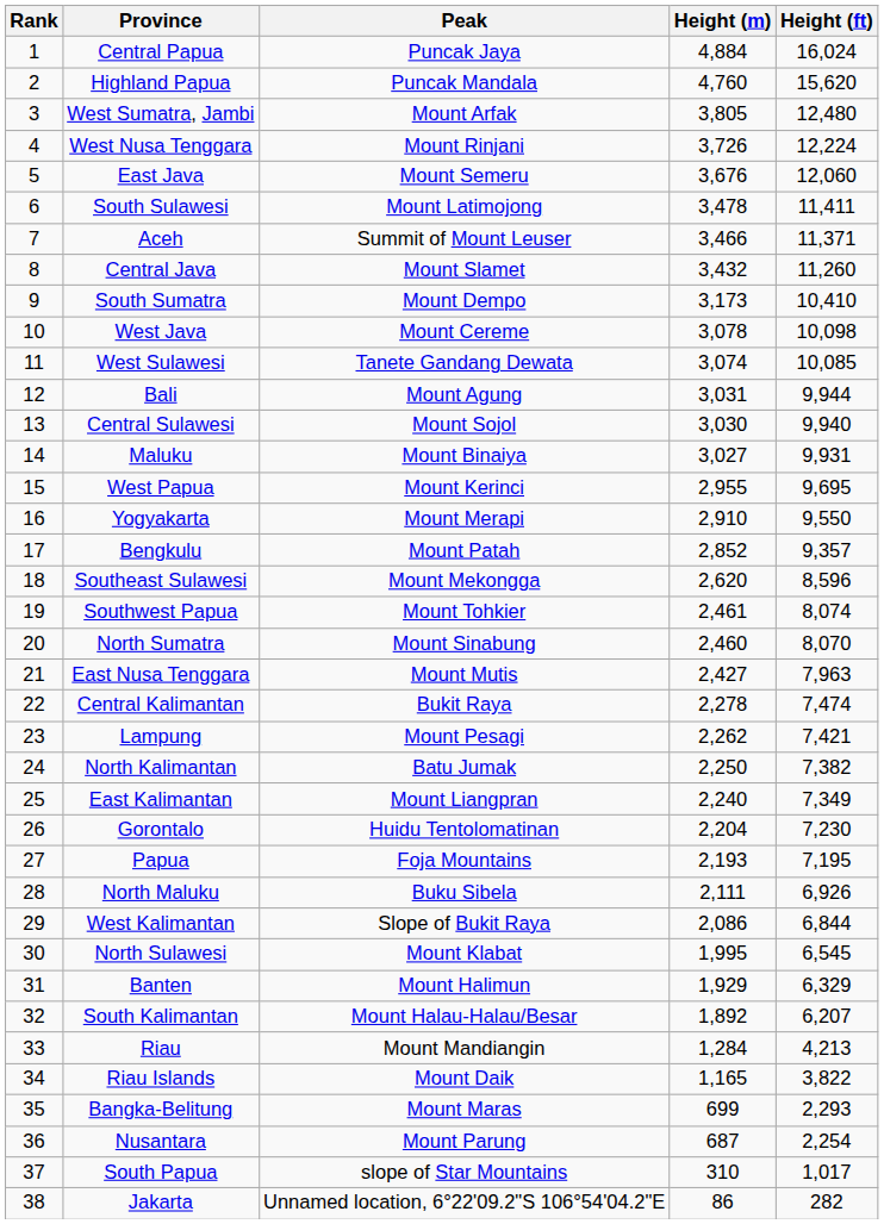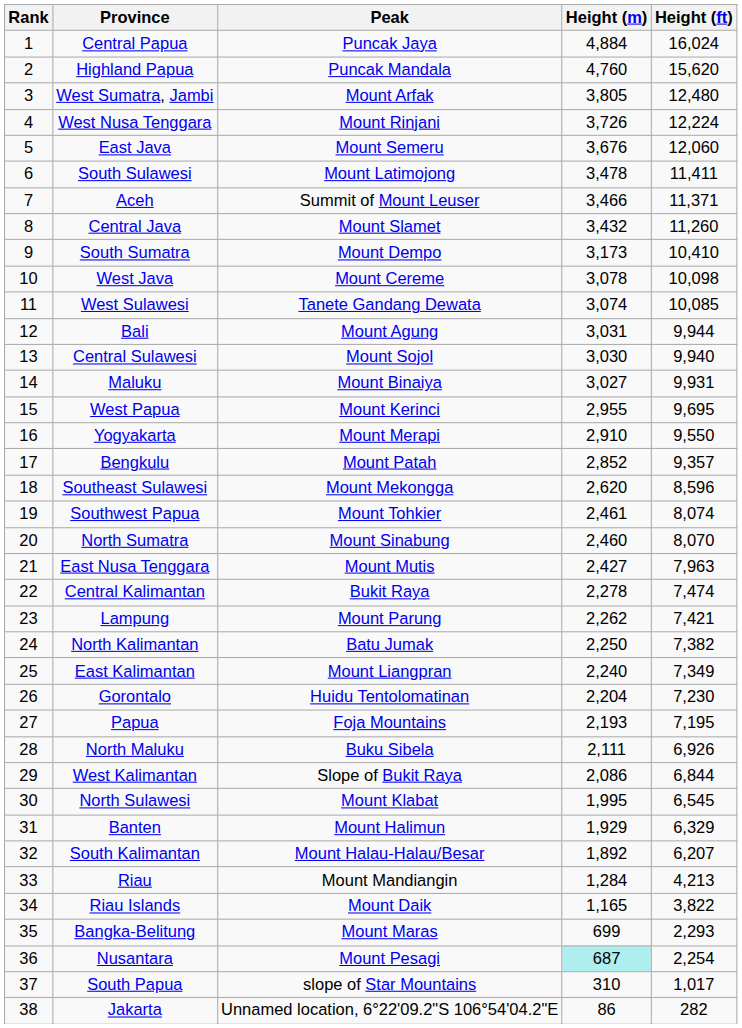 <table class="wikitable sortable" style="text-align:center;">
 <tr>
 <th>Rank</th>
 <th>Province</th>
 <th>Peak</th>
 <th>Height (<a href='#'>m</a>)</th>
 <th>Height (<a href='#'>ft</a>)</th>
 </tr>
 <tr>
 <td>1</td>
 <td><a href='#'>Central Papua</a></td>
 <td><a href='#'>Puncak Jaya</a></td>
 <td>4,884</td>
 <td>16,024</td>
 </tr>
 <tr>
 <td>2</td>
 <td><a href='#'>Highland Papua</a></td>
 <td><a href='#'>Puncak Mandala</a></td>
 <td>4,760</td>
 <td>15,620</td>
 </tr>
 <tr>
 <td>3</td>
 <td><a href='#'>West Sumatra</a>, <a href='#'>Jambi</a></td>
 <td><a href='#'>Mount Arfak</a></td>
 <td>3,805</td>
 <td>12,480</td>
 </tr>
 <tr>
 <td>4</td>
 <td><a href='#'>West Nusa Tenggara</a></td>
 <td><a href='#'>Mount Rinjani</a></td>
 <td>3,726</td>
 <td>12,224</td>
 </tr>
 <tr>
 <td>5</td>
 <td><a href='#'>East Java</a></td>
 <td><a href='#'>Mount Semeru</a></td>
 <td>3,676</td>
 <td>12,060</td>
 </tr>
 <tr>
 <td>6</td>
 <td><a href='#'>South Sulawesi</a></td>
 <td><a href='#'>Mount Latimojong</a></td>
 <td>3,478</td>
 <td>11,411</td>
 </tr>
 <tr>
 <td>7</td>
 <td><a href='#'>Aceh</a></td>
 <td>Summit of <a href='#'>Mount Leuser</a></td>
 <td>3,466</td>
 <td>11,371</td>
 </tr>
 <tr>
 <td>8</td>
 <td><a href='#'>Central Java</a></td>
 <td><a href='#'>Mount Slamet</a></td>
 <td>3,432</td>
 <td>11,260</td>
 </tr>
 <tr>
 <td>9</td>
 <td><a href='#'>South Sumatra</a></td>
 <td><a href='#'>Mount Dempo</a></td>
 <td>3,173</td>
 <td>10,410</td>
 </tr>
 <tr>
 <td>10</td>
 <td><a href='#'>West Java</a></td>
 <td><a href='#'>Mount Cereme</a></td>
 <td>3,078</td>
 <td>10,098</td>
 </tr>
 <tr>
 <td>11</td>
 <td><a href='#'>West Sulawesi</a></td>
 <td><a href='#'>Tanete Gandang Dewata</a></td>
 <td>3,074</td>
 <td>10,085</td>
 </tr>
 <tr>
 <td>12</td>
 <td><a href='#'>Bali</a></td>
 <td><a href='#'>Mount Agung</a></td>
 <td>3,031</td>
 <td>9,944</td>
 </tr>
 <tr>
 <td>13</td>
 <td><a href='#'>Central Sulawesi</a></td>
 <td><a href='#'>Mount Sojol</a></td>
 <td>3,030</td>
 <td>9,940</td>
 </tr>
 <tr>
 <td>14</td>
 <td><a href='#'>Maluku</a></td>
 <td><a href='#'>Mount Binaiya</a></td>
 <td>3,027</td>
 <td>9,931</td>
 </tr>
 <tr>
 <td>15</td>
 <td><a href='#'>West Papua</a></td>
 <td><a href='#'>Mount Kerinci</a></td>
 <td>2,955</td>
 <td>9,695</td>
 </tr>
 <tr>
 <td>16</td>
 <td><a href='#'>Yogyakarta</a></td>
 <td><a href='#'>Mount Merapi</a></td>
 <td>2,910</td>
 <td>9,550</td>
 </tr>
 <tr>
 <td>17</td>
 <td><a href='#'>Bengkulu</a></td>
 <td><a href='#'>Mount Patah</a></td>
 <td>2,852</td>
 <td>9,357</td>
 </tr>
 <tr>
 <td>18</td>
 <td><a href='#'>Southeast Sulawesi</a></td>
 <td><a href='#'>Mount Mekongga</a></td>
 <td>2,620</td>
 <td>8,596</td>
 </tr>
 <tr>
 <td>19</td>
 <td><a href='#'>Southwest Papua</a></td>
 <td><a href='#'>Mount Tohkier</a></td>
 <td>2,461</td>
 <td>8,074</td>
 </tr>
 <tr>
 <td>20</td>
 <td><a href='#'>North Sumatra</a></td>
 <td><a href='#'>Mount Sinabung</a></td>
 <td>2,460</td>
 <td>8,070</td>
 </tr>
 <tr>
 <td>21</td>
 <td><a href='#'>East Nusa Tenggara</a></td>
 <td><a href='#'>Mount Mutis</a></td>
 <td>2,427</td>
 <td>7,963</td>
 </tr>
 <tr>
 <td>22</td>
 <td><a href='#'>Central Kalimantan</a></td>
 <td><a href='#'>Bukit Raya</a></td>
 <td>2,278</td>
 <td>7,474</td>
 </tr>
 <tr>
 <td>23</td>
 <td><a href='#'>Lampung</a></td>
-<td><a href='#'>Mount Pesagi</a></td>
+<td><a href='#'>Mount Parung</a></td>
 <td>2,262</td>
 <td>7,421</td>
 </tr>
 <tr>
 <td>24</td>
 <td><a href='#'>North Kalimantan</a></td>
 <td><a href='#'>Batu Jumak</a></td>
 <td>2,250</td>
 <td>7,382</td>
 </tr>
 <tr>
 <td>25</td>
 <td><a href='#'>East Kalimantan</a></td>
 <td><a href='#'>Mount Liangpran</a></td>
 <td>2,240</td>
 <td>7,349</td>
 </tr>
 <tr>
 <td>26</td>
 <td><a href='#'>Gorontalo</a></td>
 <td><a href='#'>Huidu Tentolomatinan</a></td>
 <td>2,204</td>
 <td>7,230</td>
 </tr>
 <tr>
 <td>27</td>
 <td><a href='#'>Papua</a></td>
 <td><a href='#'>Foja Mountains</a></td>
 <td>2,193</td>
 <td>7,195</td>
 </tr>
 <tr>
 <td>28</td>
 <td><a href='#'>North Maluku</a></td>
 <td><a href='#'>Buku Sibela</a></td>
 <td>2,111</td>
 <td>6,926</td>
 </tr>
 <tr>
 <td>29</td>
 <td><a href='#'>West Kalimantan</a></td>
 <td>Slope of <a href='#'>Bukit Raya</a></td>
 <td>2,086</td>
 <td>6,844</td>
 </tr>
 <tr>
 <td>30</td>
 <td><a href='#'>North Sulawesi</a></td>
 <td><a href='#'>Mount Klabat</a></td>
 <td>1,995</td>
 <td>6,545</td>
 </tr>
 <tr>
 <td>31</td>
 <td><a href='#'>Banten</a></td>
 <td><a href='#'>Mount Halimun</a></td>
 <td>1,929</td>
 <td>6,329</td>
 </tr>
 <tr>
 <td>32</td>
 <td><a href='#'>South Kalimantan</a></td>
 <td><a href='#'>Mount Halau-Halau/Besar</a></td>
 <td>1,892</td>
 <td>6,207</td>
 </tr>
 <tr>
 <td>33</td>
 <td><a href='#'>Riau</a></td>
 <td>Mount Mandiangin</td>
 <td>1,284</td>
 <td>4,213</td>
 </tr>
 <tr>
 <td>34</td>
 <td><a href='#'>Riau Islands</a></td>
 <td><a href='#'>Mount Daik</a></td>
 <td>1,165</td>
 <td>3,822</td>
 </tr>
 <tr>
 <td>35</td>
 <td><a href='#'>Bangka-Belitung</a></td>
 <td><a href='#'>Mount Maras</a></td>
 <td>699</td>
 <td>2,293</td>
 </tr>
 <tr>
 <td>36</td>
 <td><a href='#'>Nusantara</a></td>
-<td><a href='#'>Mount Parung</a></td>
-<td>687</td>
+<td><a href='#'>Mount Pesagi</a></td>
+<td style="background: paleturquoise;">687</td>
 <td>2,254</td>
 </tr>
 <tr>
 <td>37</td>
 <td><a href='#'>South Papua</a></td>
 <td>slope of <a href='#'>Star Mountains</a></td>
 <td>310</td>
 <td>1,017</td>
 </tr>
 <tr>
 <td>38</td>
 <td><a href='#'>Jakarta</a></td>
 <td>Unnamed location, 6°22'09.2"S 106°54'04.2"E </td>
 <td>86</td>
 <td>282</td>
 </tr>
 </table>
